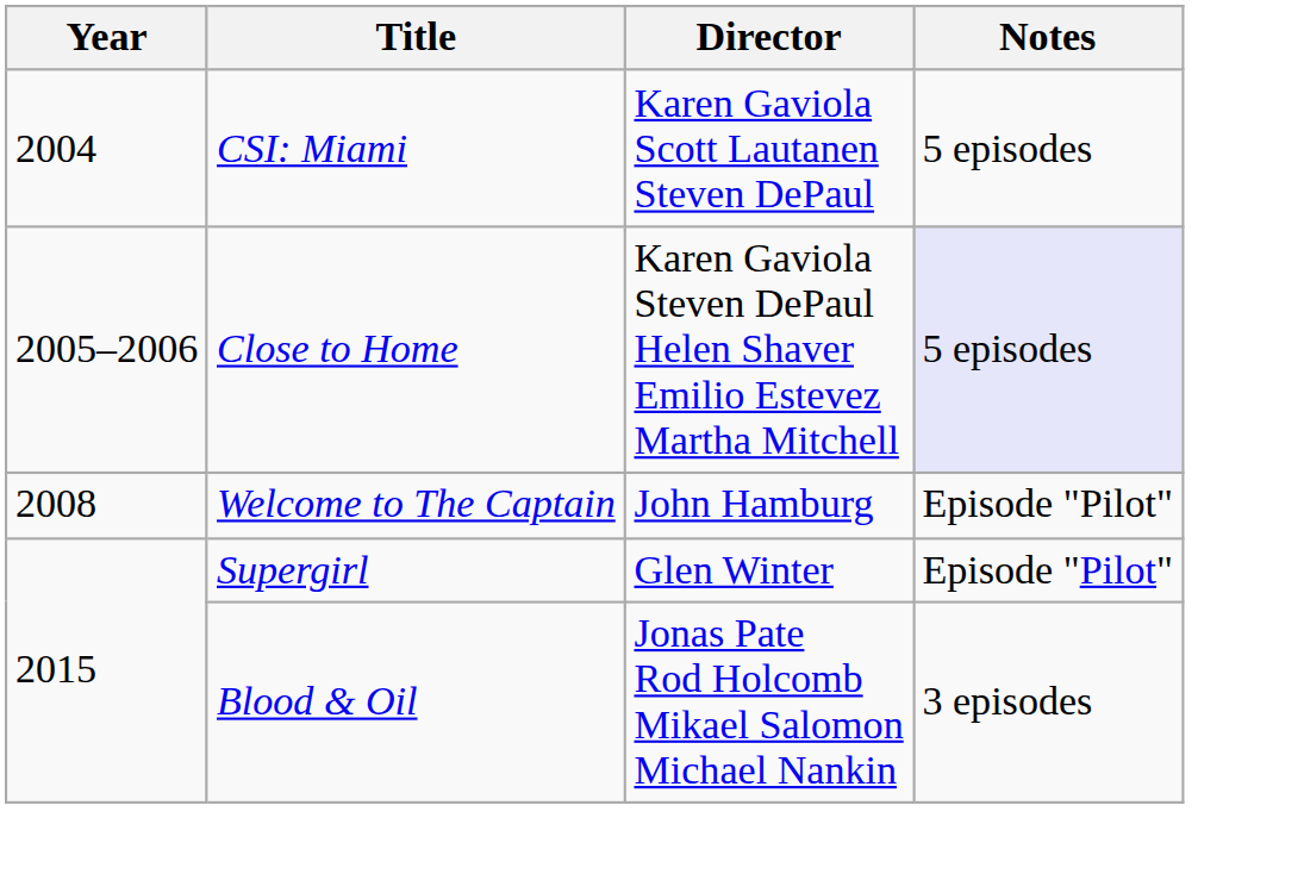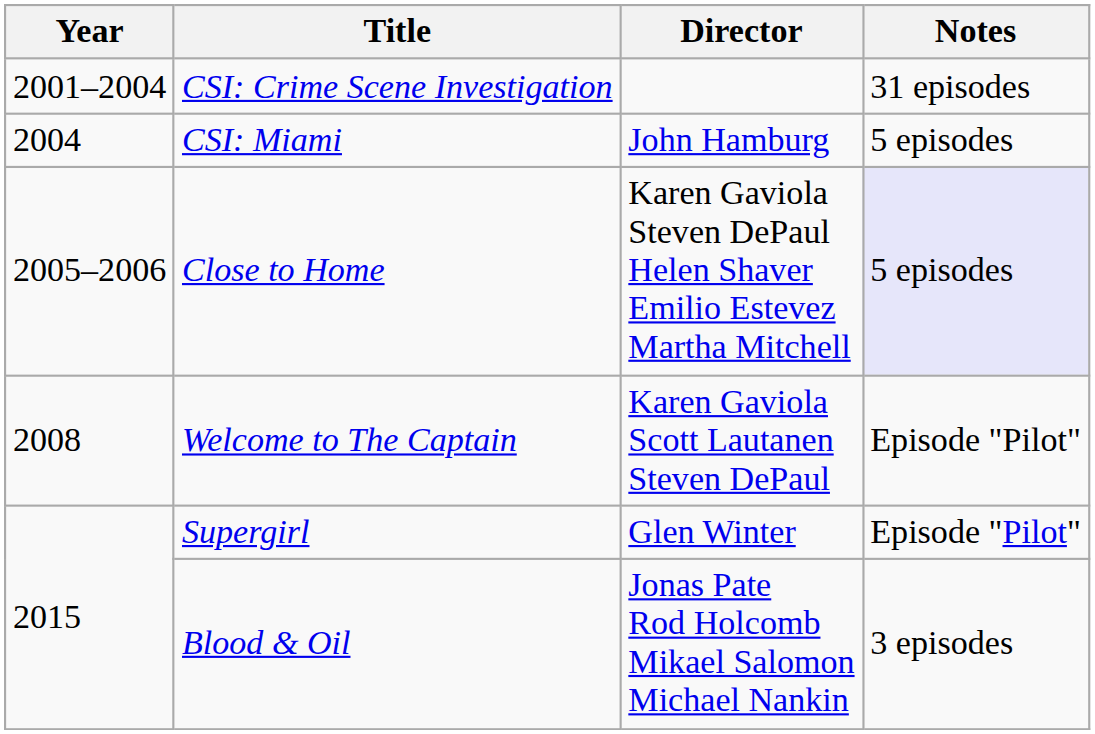 <table class="wikitable">
 <tr>
 <th>Year</th>
 <th>Title</th>
 <th>Director</th>
 <th>Notes</th>
 </tr>
 <tr>
+<td>2001–2004</td>
+<td><em><a href='#'>CSI: Crime Scene Investigation</a></em></td>
+<td></td>
+<td>31 episodes</td>
+</tr>
+<tr>
 <td>2004</td>
 <td><em><a href='#'>CSI: Miami</a></em></td>
-<td><a href='#'>Karen Gaviola</a><br><a href='#'>Scott Lautanen</a><br><a href='#'>Steven DePaul</a></td>
+<td><a href='#'>John Hamburg</a></td>
 <td>5 episodes</td>
 </tr>
 <tr>
 <td>2005–2006</td>
 <td><em><a href='#'>Close to Home</a></em></td>
 <td>Karen Gaviola<br>Steven DePaul<br><a href='#'>Helen Shaver</a><br><a href='#'>Emilio Estevez</a><br><a href='#'>Martha Mitchell</a></td>
 <td style="background: lavender;">5 episodes</td>
 </tr>
 <tr>
 <td>2008</td>
 <td><em><a href='#'>Welcome to The Captain</a></em></td>
-<td><a href='#'>John Hamburg</a></td>
+<td><a href='#'>Karen Gaviola</a><br><a href='#'>Scott Lautanen</a><br><a href='#'>Steven DePaul</a></td>
 <td>Episode "Pilot"</td>
 </tr>
 <tr>
 <td rowspan=2>2015</td>
 <td><em><a href='#'>Supergirl</a></em></td>
 <td><a href='#'>Glen Winter</a></td>
 <td>Episode "<a href='#'>Pilot</a>"</td>
 </tr>
 <tr>
 <td><em><a href='#'>Blood & Oil</a></em></td>
 <td><a href='#'>Jonas Pate</a><br><a href='#'>Rod Holcomb</a><br><a href='#'>Mikael Salomon</a><br><a href='#'>Michael Nankin</a></td>
 <td>3 episodes</td>
 </tr>
 </table>
